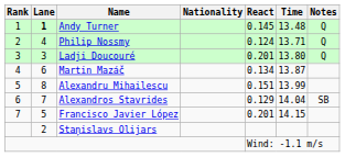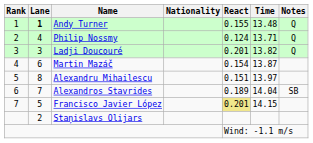 <table class="wikitable sortable" style="text-align:center">
 <tr>
 <th>Rank</th>
 <th>Lane</th>
 <th>Name</th>
 <th>Nationality</th>
 <th>React</th>
 <th>Time</th>
 <th>Notes</th>
 </tr>
 <tr bgcolor=CCFFCC>
 <td>1</td>
 <td><strong>1</strong></td>
 <td align="left"><a href='#'>Andy Turner</a></td>
 <td align=left></td>
-<td>0.145</td>
+<td>0.155</td>
 <td>13.48</td>
 <td>Q</td>
 </tr>
 <tr bgcolor=CCFFCC>
 <td>2</td>
 <td>4</td>
 <td align="left"><a href='#'>Philip Nossmy</a></td>
 <td align=left></td>
 <td>0.124</td>
 <td>13.71</td>
 <td>Q</td>
 </tr>
 <tr bgcolor=CCFFCC>
 <td>3</td>
 <td>3</td>
 <td align="left"><a href='#'>Ladji Doucouré</a></td>
 <td align=left></td>
 <td>0.201</td>
-<td>13.80</td>
+<td>13.82</td>
 <td>Q</td>
 </tr>
 <tr>
 <td>4</td>
 <td>6</td>
 <td align="left"><a href='#'>Martin Mazáč</a></td>
 <td align=left></td>
-<td>0.134</td>
+<td>0.154</td>
 <td>13.87</td>
 <td></td>
 </tr>
 <tr>
 <td>5</td>
 <td>8</td>
 <td align="left"><a href='#'>Alexandru Mihailescu</a></td>
 <td align=left></td>
 <td>0.151</td>
-<td>13.99</td>
+<td>13.97</td>
 <td></td>
 </tr>
 <tr>
 <td>6</td>
 <td>7</td>
 <td align="left"><a href='#'>Alexandros Stavrides</a></td>
 <td align=left></td>
-<td>0.129</td>
+<td>0.189</td>
 <td>14.04</td>
 <td>SB</td>
 </tr>
 <tr>
 <td>7</td>
 <td>5</td>
 <td align="left"><a href='#'>Francisco Javier López</a></td>
 <td align=left></td>
-<td>0.201</td>
+<td style="background: khaki;">0.201</td>
 <td>14.15</td>
 <td></td>
 </tr>
 <tr>
 <td></td>
 <td>2</td>
 <td align="left"><a href='#'>Staņislavs Olijars</a></td>
 <td align=left></td>
 <td></td>
 <td></td>
 <td></td>
 </tr>
 <tr>
 <td colspan=4></td>
 <td colspan=3 align=left>Wind: -1.1 m/s</td>
 </tr>
 </table>
